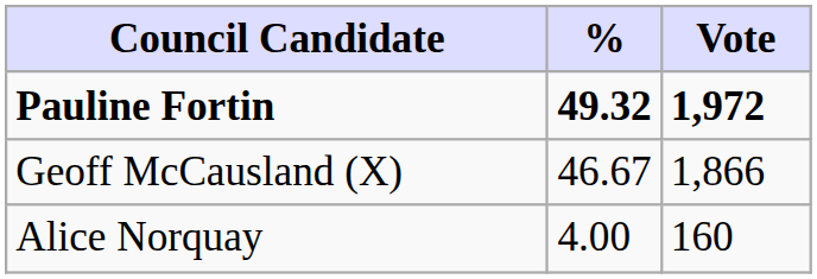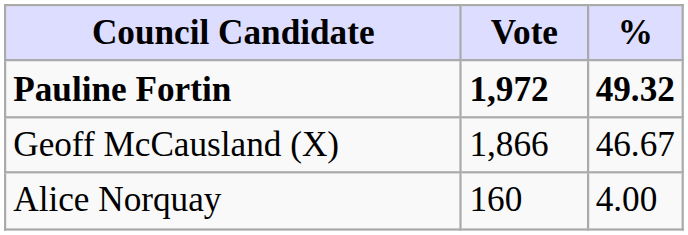 <table class="wikitable">
 <tr>
 <th style="background:#ddf; width:200px;">Council Candidate</th>
+<th style="background:#ddf; width:50px;">Vote</th>
 <th style="background:#ddf; width:30px;">%</th>
-<th style="background:#ddf; width:50px;">Vote</th>
 </tr>
 <tr>
 <td><strong>Pauline Fortin</strong></td>
+<td><strong>1,972</strong></td>
 <td><strong>49.32</strong></td>
-<td><strong>1,972</strong></td>
 </tr>
 <tr>
 <td>Geoff McCausland (X)</td>
+<td>1,866</td>
 <td>46.67</td>
-<td>1,866</td>
 </tr>
 <tr>
 <td>Alice Norquay</td>
+<td>160</td>
 <td>4.00</td>
-<td>160</td>
 </tr>
 </table>
